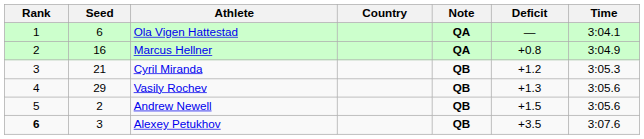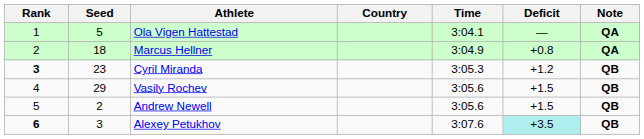 <table class="wikitable sortable" style="text-align:center" width=55%>
 <tr>
 <th>Rank</th>
 <th>Seed</th>
 <th>Athlete</th>
 <th>Country</th>
+<th>Time</th>
+<th>Deficit</th>
 <th>Note</th>
-<th>Deficit</th>
-<th>Time</th>
 </tr>
 <tr bgcolor=ccffcc>
 <td>1</td>
-<td>6</td>
+<td>5</td>
 <td align=left><a href='#'>Ola Vigen Hattestad</a></td>
 <td align=left></td>
+<td>3:04.1</td>
+<td>—</td>
 <td><strong>QA</strong></td>
-<td>—</td>
-<td>3:04.1</td>
 </tr>
 <tr bgcolor=ccffcc>
 <td>2</td>
-<td>16</td>
+<td>18</td>
 <td align=left><a href='#'>Marcus Hellner</a></td>
 <td align=left></td>
+<td>3:04.9</td>
+<td>+0.8</td>
 <td><strong>QA</strong></td>
-<td>+0.8</td>
-<td>3:04.9</td>
 </tr>
 <tr>
-<td>3</td>
-<td>21</td>
+<td><strong>3</strong></td>
+<td>23</td>
 <td align=left><a href='#'>Cyril Miranda</a></td>
 <td align=left></td>
+<td>3:05.3</td>
+<td>+1.2</td>
 <td><strong>QB</strong></td>
-<td>+1.2</td>
-<td>3:05.3</td>
 </tr>
 <tr>
 <td>4</td>
 <td>29</td>
 <td align=left><a href='#'>Vasily Rochev</a></td>
 <td align=left></td>
+<td>3:05.6</td>
+<td>+1.5</td>
 <td><strong>QB</strong></td>
-<td>+1.3</td>
-<td>3:05.6</td>
 </tr>
 <tr>
 <td>5</td>
 <td>2</td>
 <td align=left><a href='#'>Andrew Newell</a></td>
 <td align=left></td>
+<td>3:05.6</td>
+<td>+1.5</td>
 <td><strong>QB</strong></td>
-<td>+1.5</td>
-<td>3:05.6</td>
 </tr>
 <tr>
 <td><strong>6</strong></td>
 <td>3</td>
 <td align=left><a href='#'>Alexey Petukhov</a></td>
 <td align=left></td>
+<td>3:07.6</td>
+<td style="background: paleturquoise;">+3.5</td>
 <td><strong>QB</strong></td>
-<td>+3.5</td>
-<td>3:07.6</td>
 </tr>
 </table>
